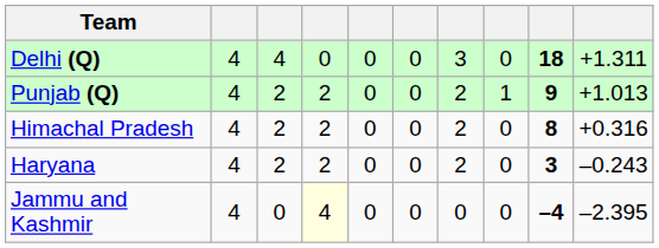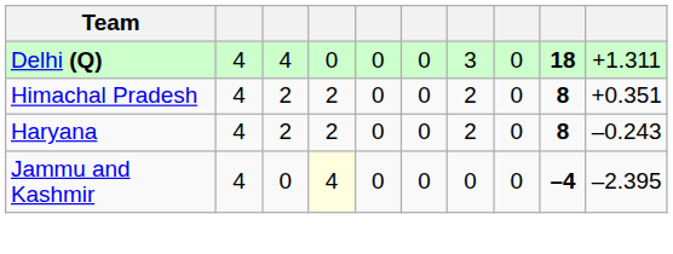 <table class="wikitable" style="text-align:center">
 <tr>
 <th style="width:140px;">Team</th>
 <th style="width:25px;"></th>
 <th style="width:25px;"></th>
 <th style="width:25px;"></th>
 <th style="width:25px;"></th>
 <th style="width:25px;"></th>
 <th style="width:25px;"></th>
 <th style="width:25px;"></th>
 <th style="width:25px;"></th>
 <th style="width:40px;"></th>
 </tr>
 <tr style="background:#cfc;">
 <td style="text-align:left"><a href='#'>Delhi</a> <strong>(Q)</strong></td>
 <td>4</td>
 <td>4</td>
 <td>0</td>
 <td>0</td>
 <td>0</td>
 <td>3</td>
 <td>0</td>
 <td><strong>18</strong></td>
 <td>+1.311</td>
 </tr>
-<tr style="background:#cfc;">
-<td style="text-align:left"><a href='#'>Punjab</a> <strong>(Q)</strong></td>
-<td>4</td>
-<td>2</td>
-<td>2</td>
-<td>0</td>
-<td>0</td>
-<td>2</td>
-<td>1</td>
-<td><strong>9</strong></td>
-<td>+1.013</td>
-</tr>
 <tr>
 <td style="text-align:left"><a href='#'>Himachal Pradesh</a></td>
 <td>4</td>
 <td>2</td>
 <td>2</td>
 <td>0</td>
 <td>0</td>
 <td>2</td>
 <td>0</td>
 <td><strong>8</strong></td>
-<td>+0.316</td>
+<td>+0.351</td>
 </tr>
 <tr>
 <td style="text-align:left"><a href='#'>Haryana</a></td>
 <td>4</td>
 <td>2</td>
 <td>2</td>
 <td>0</td>
 <td>0</td>
 <td>2</td>
 <td>0</td>
-<td><strong>3</strong></td>
+<td><strong>8</strong></td>
 <td>–0.243</td>
 </tr>
 <tr>
 <td style="text-align:left"><a href='#'>Jammu and Kashmir</a></td>
 <td>4</td>
 <td>0</td>
 <td style="background: lightyellow;">4</td>
 <td>0</td>
 <td>0</td>
 <td>0</td>
 <td>0</td>
 <td><strong>–4</strong></td>
 <td>–2.395</td>
 </tr>
 </table>
